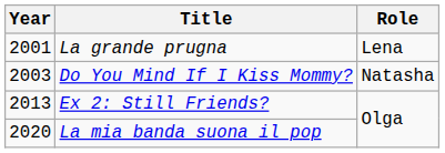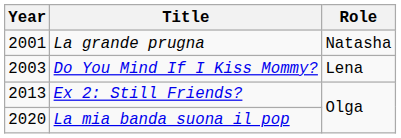 <table class="wikitable">
 <tr>
 <th>Year</th>
 <th>Title</th>
 <th>Role</th>
 </tr>
 <tr>
 <td>2001</td>
 <td><em>La grande prugna</em></td>
-<td>Lena</td>
+<td>Natasha</td>
 </tr>
 <tr>
 <td>2003</td>
 <td><em><a href='#'>Do You Mind If I Kiss Mommy?</a></em></td>
-<td>Natasha</td>
+<td>Lena</td>
 </tr>
 <tr>
 <td>2013</td>
 <td><em><a href='#'>Ex 2: Still Friends?</a></em></td>
 <td rowspan="2">Olga</td>
 </tr>
 <tr>
 <td>2020</td>
 <td><em><a href='#'>La mia banda suona il pop</a></em></td>
 </tr>
 </table>
